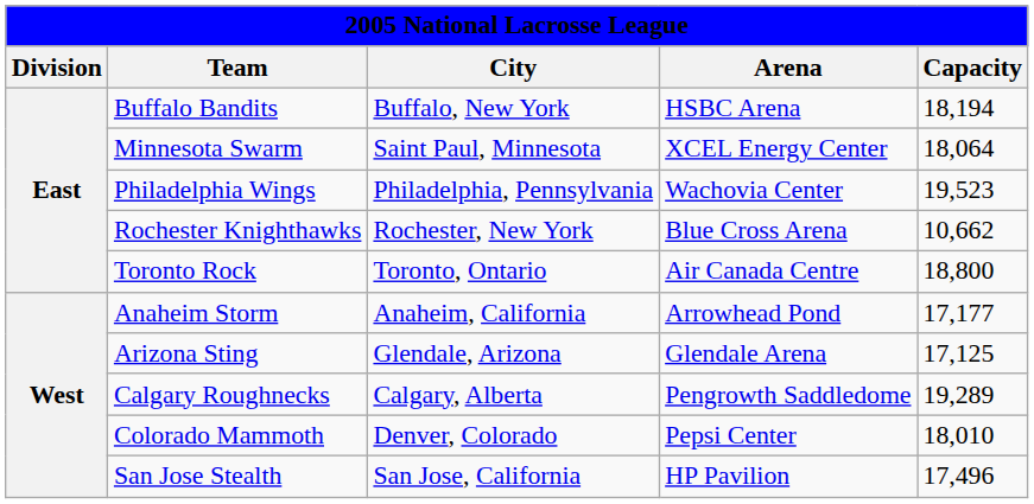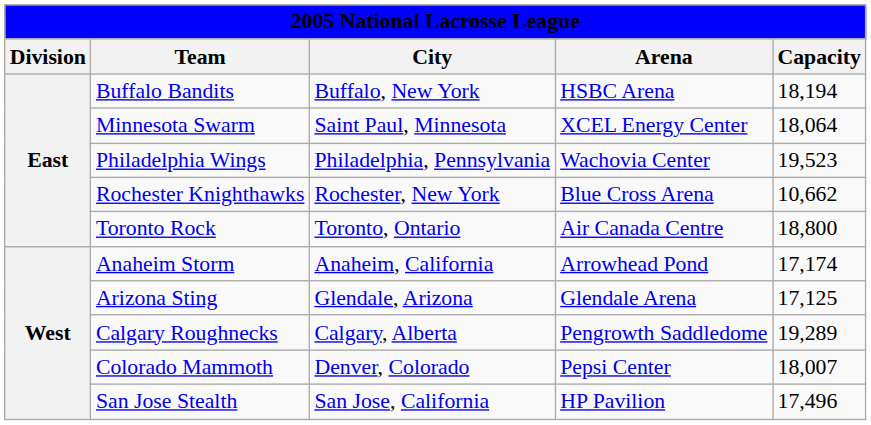 <table class="wikitable" style="width:auto">
 <tr>
 <td bgcolor="#0000FF" align="center" colspan="6"><strong><span>2005 National Lacrosse League</span></strong></td>
 </tr>
 <tr>
 <th>Division</th>
 <th>Team</th>
 <th>City</th>
 <th>Arena</th>
 <th>Capacity</th>
 </tr>
 <tr>
 <th rowspan="5">East</th>
 <td><a href='#'>Buffalo Bandits</a></td>
 <td><a href='#'>Buffalo</a>, <a href='#'>New York</a></td>
 <td><a href='#'>HSBC Arena</a></td>
 <td>18,194</td>
 </tr>
 <tr>
 <td><a href='#'>Minnesota Swarm</a></td>
 <td><a href='#'>Saint Paul</a>, <a href='#'>Minnesota</a></td>
 <td><a href='#'>XCEL Energy Center</a></td>
 <td>18,064</td>
 </tr>
 <tr>
 <td><a href='#'>Philadelphia Wings</a></td>
 <td><a href='#'>Philadelphia</a>, <a href='#'>Pennsylvania</a></td>
 <td><a href='#'>Wachovia Center</a></td>
 <td>19,523</td>
 </tr>
 <tr>
 <td><a href='#'>Rochester Knighthawks</a></td>
 <td><a href='#'>Rochester</a>, <a href='#'>New York</a></td>
 <td><a href='#'>Blue Cross Arena</a></td>
 <td>10,662</td>
 </tr>
 <tr>
 <td><a href='#'>Toronto Rock</a></td>
 <td><a href='#'>Toronto</a>, <a href='#'>Ontario</a></td>
 <td><a href='#'>Air Canada Centre</a></td>
 <td>18,800</td>
 </tr>
 <tr>
 <th rowspan="5">West</th>
 <td><a href='#'>Anaheim Storm</a></td>
 <td><a href='#'>Anaheim</a>, <a href='#'>California</a></td>
 <td><a href='#'>Arrowhead Pond</a></td>
-<td>17,177</td>
+<td>17,174</td>
 </tr>
 <tr>
 <td><a href='#'>Arizona Sting</a></td>
 <td><a href='#'>Glendale</a>, <a href='#'>Arizona</a></td>
 <td><a href='#'>Glendale Arena</a></td>
 <td>17,125</td>
 </tr>
 <tr>
 <td><a href='#'>Calgary Roughnecks</a></td>
 <td><a href='#'>Calgary</a>, <a href='#'>Alberta</a></td>
 <td><a href='#'>Pengrowth Saddledome</a></td>
 <td>19,289</td>
 </tr>
 <tr>
 <td><a href='#'>Colorado Mammoth</a></td>
 <td><a href='#'>Denver</a>, <a href='#'>Colorado</a></td>
 <td><a href='#'>Pepsi Center</a></td>
-<td>18,010</td>
+<td>18,007</td>
 </tr>
 <tr>
 <td><a href='#'>San Jose Stealth</a></td>
 <td><a href='#'>San Jose</a>, <a href='#'>California</a></td>
 <td><a href='#'>HP Pavilion</a></td>
 <td>17,496</td>
 </tr>
 </table>
